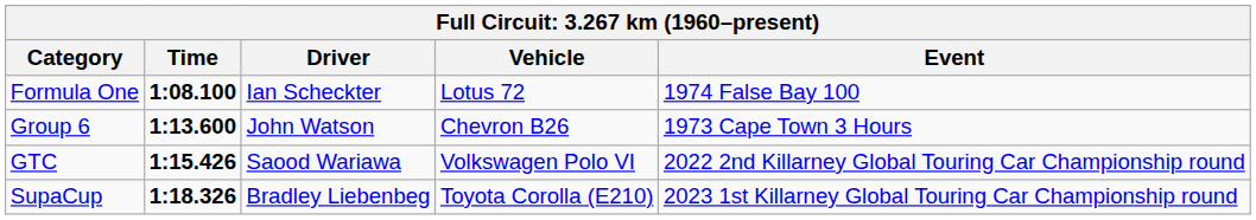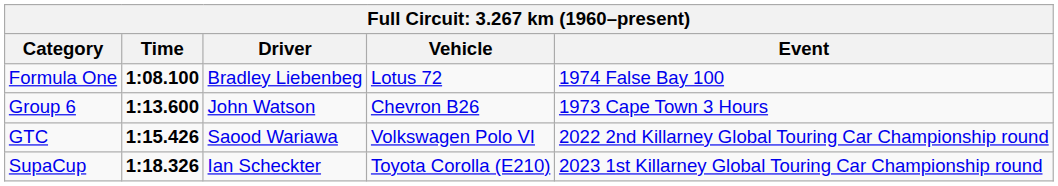 <table class="wikitable">
 <tr>
 <th colspan="5">Full Circuit: 3.267 km (1960–present)</th>
 </tr>
 <tr>
 <th>Category</th>
 <th>Time</th>
 <th>Driver</th>
 <th>Vehicle</th>
 <th>Event</th>
 </tr>
 <tr>
 <td><a href='#'>Formula One</a></td>
 <td><strong>1:08.100</strong></td>
-<td><a href='#'>Ian Scheckter</a></td>
+<td><a href='#'>Bradley Liebenbeg</a></td>
 <td><a href='#'>Lotus 72</a></td>
 <td><a href='#'>1974 False Bay 100</a></td>
 </tr>
 <tr>
 <td><a href='#'>Group 6</a></td>
 <td><strong>1:13.600</strong></td>
 <td><a href='#'>John Watson</a></td>
 <td><a href='#'>Chevron B26</a></td>
 <td><a href='#'>1973 Cape Town 3 Hours</a></td>
 </tr>
 <tr>
 <td><a href='#'>GTC</a></td>
 <td><strong>1:15.426</strong></td>
 <td><a href='#'>Saood Wariawa</a></td>
 <td><a href='#'>Volkswagen Polo VI</a></td>
 <td><a href='#'>2022 2nd Killarney Global Touring Car Championship round</a></td>
 </tr>
 <tr>
 <td><a href='#'>SupaCup</a></td>
 <td><strong>1:18.326</strong></td>
-<td><a href='#'>Bradley Liebenbeg</a></td>
+<td><a href='#'>Ian Scheckter</a></td>
 <td><a href='#'>Toyota Corolla (E210)</a></td>
 <td><a href='#'>2023 1st Killarney Global Touring Car Championship round</a></td>
 </tr>
 </table>
